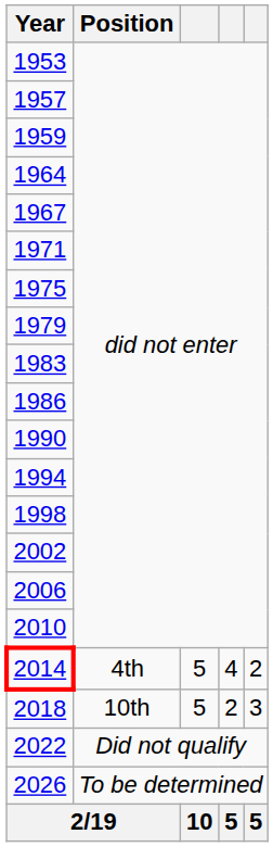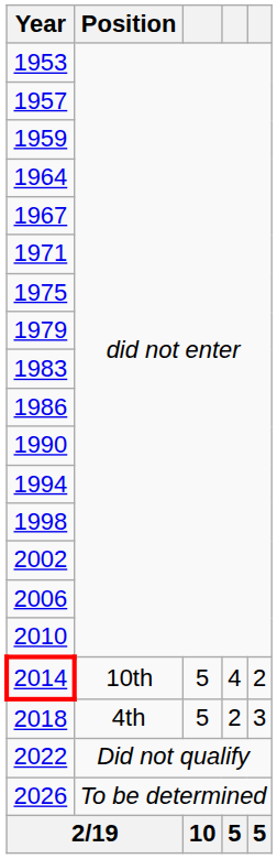 <table class="wikitable" style="text-align: center;">
 <tr>
 <th>Year</th>
 <th>Position</th>
 <th></th>
 <th></th>
 <th></th>
 </tr>
 <tr>
 <td> <a href='#'>1953</a></td>
 <td rowspan=16 colspan=4><em>did not enter</em></td>
 </tr>
 <tr>
 <td> <a href='#'>1957</a></td>
 </tr>
 <tr>
 <td> <a href='#'>1959</a></td>
 </tr>
 <tr>
 <td> <a href='#'>1964</a></td>
 </tr>
 <tr>
 <td> <a href='#'>1967</a></td>
 </tr>
 <tr>
 <td> <a href='#'>1971</a></td>
 </tr>
 <tr>
 <td> <a href='#'>1975</a></td>
 </tr>
 <tr>
 <td> <a href='#'>1979</a></td>
 </tr>
 <tr>
 <td> <a href='#'>1983</a></td>
 </tr>
 <tr>
 <td> <a href='#'>1986</a></td>
 </tr>
 <tr>
 <td> <a href='#'>1990</a></td>
 </tr>
 <tr>
 <td> <a href='#'>1994</a></td>
 </tr>
 <tr>
 <td> <a href='#'>1998</a></td>
 </tr>
 <tr>
 <td> <a href='#'>2002</a></td>
 </tr>
 <tr>
 <td> <a href='#'>2006</a></td>
 </tr>
 <tr>
 <td> <a href='#'>2010</a></td>
 </tr>
 <tr>
 <td style="border: 3px solid red"> <a href='#'>2014</a></td>
-<td>4th</td>
+<td>10th</td>
 <td>5</td>
 <td>4</td>
 <td>2</td>
 </tr>
 <tr>
 <td> <a href='#'>2018</a></td>
-<td>10th</td>
+<td>4th</td>
 <td>5</td>
 <td>2</td>
 <td>3</td>
 </tr>
 <tr>
 <td> <a href='#'>2022</a></td>
 <td colspan=4 rowspan=1 align=center><em>Did not qualify</em></td>
 </tr>
 <tr>
 <td> <a href='#'>2026</a></td>
 <td colspan=4 rowspan=1 align=center><em>To be determined</em></td>
 </tr>
 <tr>
 <th colspan=2>2/19</th>
 <th>10</th>
 <th>5</th>
 <th>5</th>
 </tr>
 </table>
